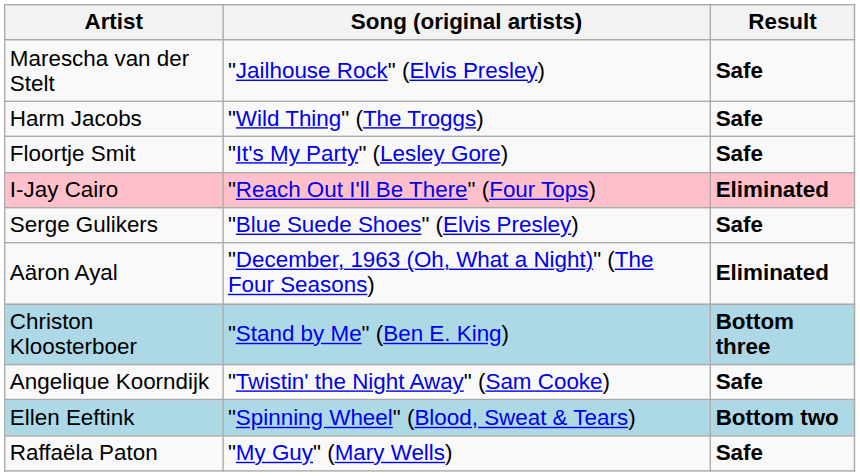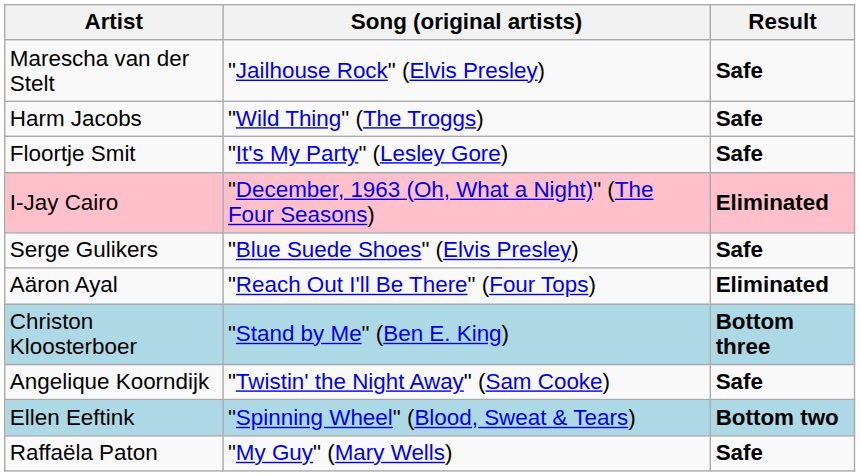 <table class=wikitable>
 <tr>
 <th>Artist</th>
 <th>Song (original artists)</th>
 <th>Result</th>
 </tr>
 <tr>
 <td>Marescha van der Stelt</td>
 <td>"<a href='#'>Jailhouse Rock</a>" (<a href='#'>Elvis Presley</a>)</td>
 <td><strong>Safe</strong></td>
 </tr>
 <tr>
 <td>Harm Jacobs</td>
 <td>"<a href='#'>Wild Thing</a>" (<a href='#'>The Troggs</a>)</td>
 <td><strong>Safe</strong></td>
 </tr>
 <tr>
 <td>Floortje Smit</td>
 <td>"<a href='#'>It's My Party</a>" (<a href='#'>Lesley Gore</a>)</td>
 <td><strong>Safe</strong></td>
 </tr>
 <tr style="background:pink;">
 <td>I-Jay Cairo</td>
-<td>"<a href='#'>Reach Out I'll Be There</a>" (<a href='#'>Four Tops</a>)</td>
+<td>"<a href='#'>December, 1963 (Oh, What a Night)</a>" (<a href='#'>The Four Seasons</a>)</td>
 <td><strong>Eliminated</strong></td>
 </tr>
 <tr>
 <td>Serge Gulikers</td>
 <td>"<a href='#'>Blue Suede Shoes</a>" (<a href='#'>Elvis Presley</a>)</td>
 <td><strong>Safe</strong></td>
 </tr>
 <tr>
 <td>Aäron Ayal</td>
-<td>"<a href='#'>December, 1963 (Oh, What a Night)</a>" (<a href='#'>The Four Seasons</a>)</td>
+<td>"<a href='#'>Reach Out I'll Be There</a>" (<a href='#'>Four Tops</a>)</td>
 <td><strong>Eliminated</strong></td>
 </tr>
 <tr style="background:lightblue;">
 <td>Christon Kloosterboer</td>
 <td>"<a href='#'>Stand by Me</a>" (<a href='#'>Ben E. King</a>)</td>
 <td><strong>Bottom three</strong></td>
 </tr>
 <tr>
 <td>Angelique Koorndijk</td>
 <td>"<a href='#'>Twistin' the Night Away</a>" (<a href='#'>Sam Cooke</a>)</td>
 <td><strong>Safe</strong></td>
 </tr>
 <tr style="background:lightblue;">
 <td>Ellen Eeftink</td>
 <td>"<a href='#'>Spinning Wheel</a>" (<a href='#'>Blood, Sweat & Tears</a>)</td>
 <td><strong>Bottom two</strong></td>
 </tr>
 <tr>
 <td>Raffaëla Paton</td>
 <td>"<a href='#'>My Guy</a>" (<a href='#'>Mary Wells</a>)</td>
 <td><strong>Safe</strong></td>
 </tr>
 </table>
